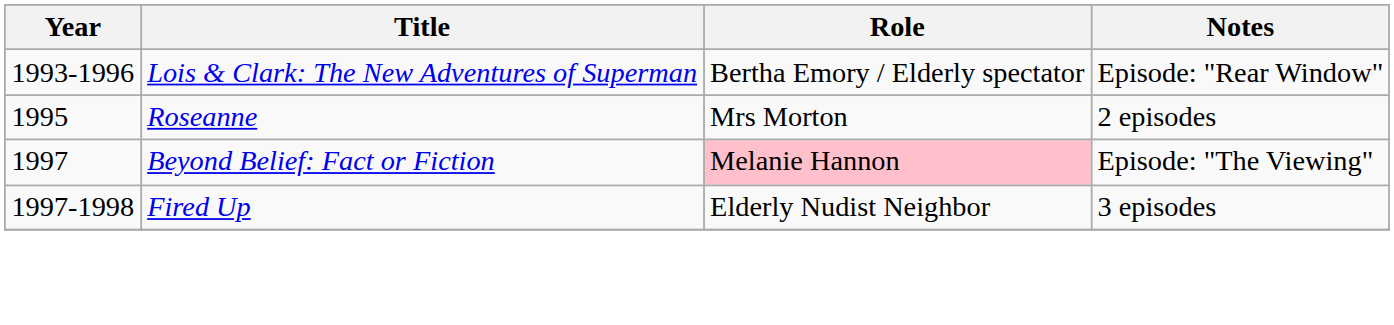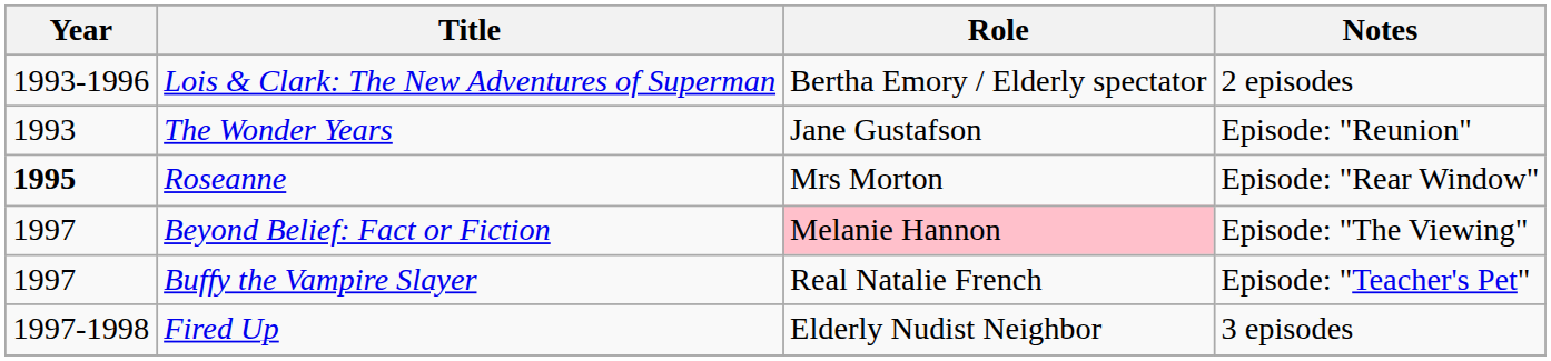 <table class="wikitable">
 <tr>
 <th>Year</th>
 <th>Title</th>
 <th>Role</th>
 <th>Notes</th>
 </tr>
 <tr 1986 A Smokey Mountain Christmas witch movie>
 <td>1993-1996</td>
 <td><em><a href='#'>Lois & Clark: The New Adventures of Superman</a></em></td>
 <td>Bertha Emory / Elderly spectator</td>
-<td>Episode: "Rear Window"</td>
+<td>2 episodes</td>
 </tr>
 <tr>
-<td>1995</td>
+<td>1993</td>
+<td><em><a href='#'>The Wonder Years</a></em></td>
+<td>Jane Gustafson</td>
+<td>Episode: "Reunion"</td>
+</tr>
+<tr>
+<td><strong>1995</strong></td>
 <td><em><a href='#'>Roseanne</a></em></td>
 <td>Mrs Morton</td>
-<td>2 episodes</td>
+<td>Episode: "Rear Window"</td>
 </tr>
 <tr>
 <td>1997</td>
 <td><em><a href='#'>Beyond Belief: Fact or Fiction</a></em></td>
 <td style="background: pink;">Melanie Hannon</td>
 <td>Episode: "The Viewing"</td>
+</tr>
+<tr>
+<td>1997</td>
+<td><em><a href='#'>Buffy the Vampire Slayer</a></em></td>
+<td>Real Natalie French</td>
+<td>Episode: "<a href='#'>Teacher's Pet</a>"</td>
 </tr>
 <tr>
 <td>1997-1998</td>
 <td><em><a href='#'>Fired Up</a></em></td>
 <td>Elderly Nudist Neighbor</td>
 <td>3 episodes</td>
 </tr>
 <tr>
 </tr>
 </table>
